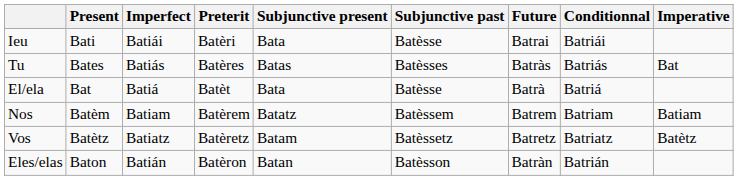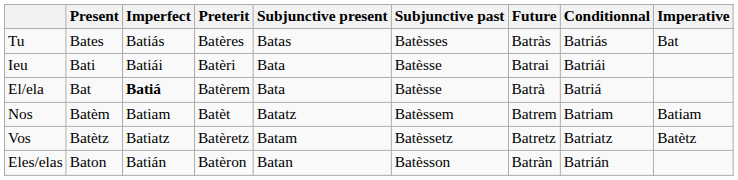 <table class = "wikitable">
 <tr>
 <th></th>
 <th>Present</th>
 <th>Imperfect</th>
 <th>Preterit</th>
 <th>Subjunctive present</th>
 <th>Subjunctive past</th>
 <th>Future</th>
 <th>Conditionnal</th>
 <th>Imperative</th>
 </tr>
 <tr>
+<td>Tu</td>
+<td>Bates</td>
+<td>Batiás</td>
+<td>Batères</td>
+<td>Batas</td>
+<td>Batèsses</td>
+<td>Batràs</td>
+<td>Batriás</td>
+<td>Bat</td>
+</tr>
+<tr>
 <td>Ieu</td>
 <td>Bati</td>
 <td>Batiái</td>
 <td>Batèri</td>
 <td>Bata</td>
 <td>Batèsse</td>
 <td>Batrai</td>
 <td>Batriái</td>
 <td></td>
 </tr>
 <tr>
-<td>Tu</td>
-<td>Bates</td>
-<td>Batiás</td>
-<td>Batères</td>
-<td>Batas</td>
-<td>Batèsses</td>
-<td>Batràs</td>
-<td>Batriás</td>
-<td>Bat</td>
-</tr>
-<tr>
 <td>El/ela</td>
 <td>Bat</td>
-<td>Batiá</td>
-<td>Batèt</td>
+<td><strong>Batiá</strong></td>
+<td>Batèrem</td>
 <td>Bata</td>
 <td>Batèsse</td>
 <td>Batrà</td>
 <td>Batriá</td>
 <td></td>
 </tr>
 <tr>
 <td>Nos</td>
 <td>Batèm</td>
 <td>Batiam</td>
-<td>Batèrem</td>
+<td>Batèt</td>
 <td>Batatz</td>
 <td>Batèssem</td>
 <td>Batrem</td>
 <td>Batriam</td>
 <td>Batiam</td>
 </tr>
 <tr>
 <td>Vos</td>
 <td>Batètz</td>
 <td>Batiatz</td>
 <td>Batèretz</td>
 <td>Batam</td>
 <td>Batèssetz</td>
 <td>Batretz</td>
 <td>Batriatz</td>
 <td>Batètz</td>
 </tr>
 <tr>
 <td>Eles/elas</td>
 <td>Baton</td>
 <td>Batián</td>
 <td>Batèron</td>
 <td>Batan</td>
 <td>Batèsson</td>
 <td>Batràn</td>
 <td>Batrián</td>
 <td></td>
 </tr>
 </table>
